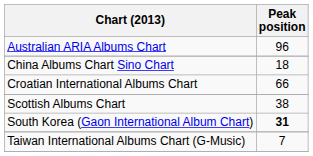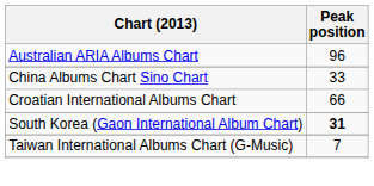 <table class="wikitable sortable plainrowheaders">
 <tr>
 <th scope="col">Chart (2013)</th>
 <th scope="col">Peak<br>position</th>
 </tr>
 <tr>
 <td><a href='#'>Australian ARIA Albums Chart</a></td>
 <td align="center">96</td>
 </tr>
 <tr>
 </tr>
 <tr>
 </tr>
 <tr>
 <td>China Albums Chart <a href='#'>Sino Chart</a></td>
-<td style="text-align:center;">18</td>
+<td style="text-align:center;">33</td>
 </tr>
 <tr>
 <td>Croatian International Albums Chart </td>
 <td style="text-align:center;">66</td>
 </tr>
 <tr>
-</tr>
-<tr>
-<td align="left">Scottish Albums Chart</td>
-<td style="text-align:center;">38</td>
 </tr>
 <tr>
 <td>South Korea (<a href='#'>Gaon International Album Chart</a>)</td>
 <td style="text-align:center;"><strong>31</strong></td>
 </tr>
 <tr>
 </tr>
 <tr>
 </tr>
 <tr>
 <td>Taiwan International Albums Chart (G-Music)</td>
 <td style="text-align:center;">7</td>
 </tr>
 <tr>
 </tr>
 <tr>
 </tr>
 </table>
